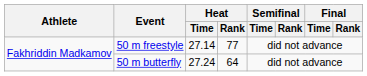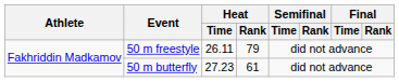 <table class="wikitable" style="text-align:center; font-size:90%">
 <tr>
 <th rowspan="2">Athlete</th>
 <th rowspan="2">Event</th>
 <th colspan="2">Heat</th>
 <th colspan="2">Semifinal</th>
 <th colspan="2">Final</th>
 </tr>
 <tr style="font-size:95%">
 <th>Time</th>
 <th>Rank</th>
 <th>Time</th>
 <th>Rank</th>
 <th>Time</th>
 <th>Rank</th>
 </tr>
 <tr>
 <td align=left rowspan=2><a href='#'>Fakhriddin Madkamov</a></td>
 <td align=left><a href='#'>50 m freestyle</a></td>
-<td>27.14</td>
-<td>77</td>
+<td>26.11</td>
+<td>79</td>
 <td colspan=4>did not advance</td>
 </tr>
 <tr>
 <td align=left><a href='#'>50 m butterfly</a></td>
-<td>27.24</td>
-<td>64</td>
+<td>27.23</td>
+<td>61</td>
 <td colspan=4>did not advance</td>
 </tr>
 </table>
